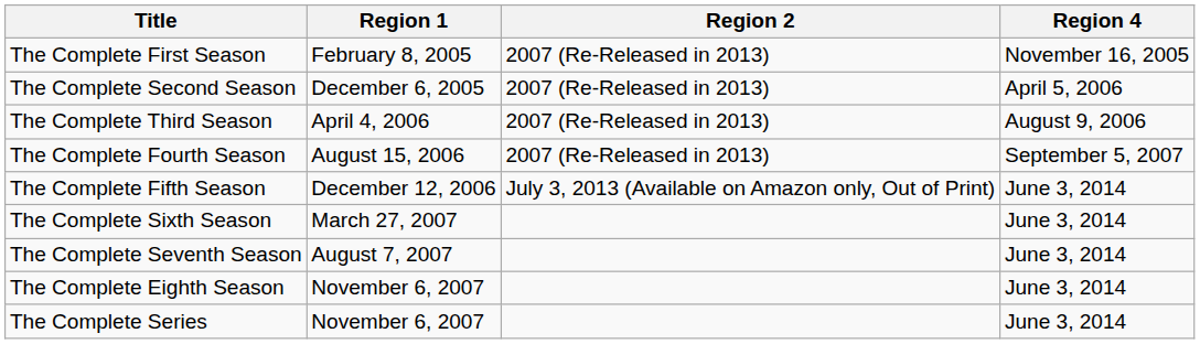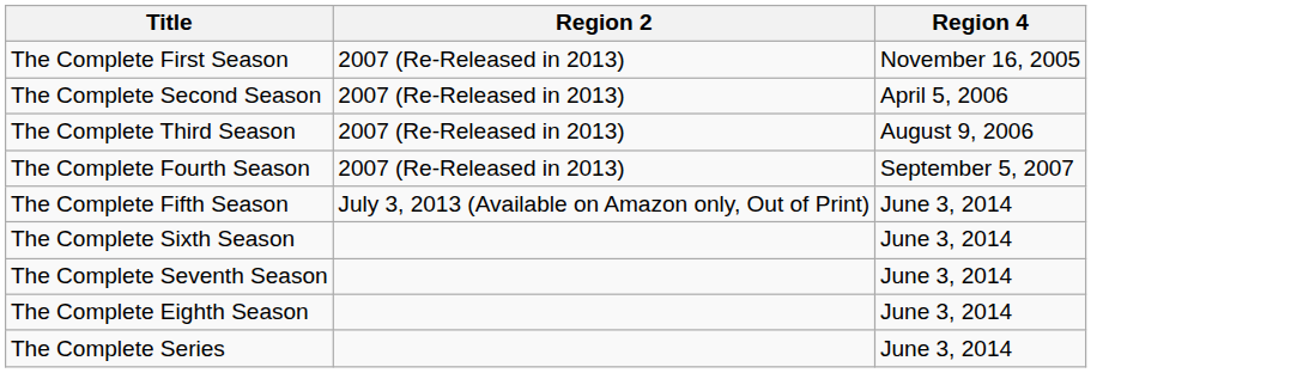 <table class="wikitable">
 <tr>
 <th>Title</th>
-<th>Region 1</th>
 <th>Region 2</th>
 <th>Region 4</th>
 </tr>
 <tr>
 <td>The Complete First Season</td>
-<td>February 8, 2005</td>
 <td>2007 (Re-Released in 2013)</td>
 <td>November 16, 2005</td>
 </tr>
 <tr>
 <td>The Complete Second Season</td>
-<td>December 6, 2005</td>
 <td>2007 (Re-Released in 2013)</td>
 <td>April 5, 2006</td>
 </tr>
 <tr>
 <td>The Complete Third Season</td>
-<td>April 4, 2006</td>
 <td>2007 (Re-Released in 2013)</td>
 <td>August 9, 2006</td>
 </tr>
 <tr>
 <td>The Complete Fourth Season</td>
-<td>August 15, 2006</td>
 <td>2007 (Re-Released in 2013)</td>
 <td>September 5, 2007</td>
 </tr>
 <tr>
 <td>The Complete Fifth Season</td>
-<td>December 12, 2006</td>
 <td>July 3, 2013 (Available on Amazon only, Out of Print)</td>
 <td>June 3, 2014</td>
 </tr>
 <tr>
 <td>The Complete Sixth Season</td>
-<td>March 27, 2007</td>
 <td></td>
 <td>June 3, 2014</td>
 </tr>
 <tr>
 <td>The Complete Seventh Season</td>
-<td>August 7, 2007</td>
 <td></td>
 <td>June 3, 2014</td>
 </tr>
 <tr>
 <td>The Complete Eighth Season</td>
-<td>November 6, 2007</td>
 <td></td>
 <td>June 3, 2014</td>
 </tr>
 <tr>
 <td>The Complete Series</td>
-<td>November 6, 2007</td>
 <td></td>
 <td>June 3, 2014</td>
 </tr>
 </table>
